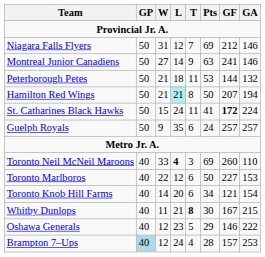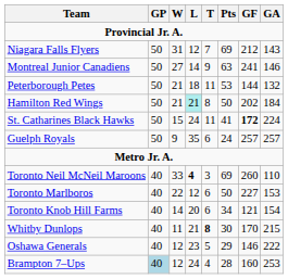 <table class="wikitable">
 <tr>
 <th>Team</th>
 <th>GP</th>
 <th>W</th>
 <th>L</th>
 <th>T</th>
 <th>Pts</th>
 <th>GF</th>
 <th>GA</th>
 </tr>
 <tr>
 <td colspan="8" align="center"><strong>Provincial Jr. A.</strong></td>
 </tr>
 <tr>
 <td><a href='#'>Niagara Falls Flyers</a></td>
 <td>50</td>
 <td>31</td>
 <td>12</td>
 <td>7</td>
 <td>69</td>
 <td>212</td>
-<td>146</td>
+<td>143</td>
 </tr>
 <tr>
 <td><a href='#'>Montreal Junior Canadiens</a></td>
 <td>50</td>
 <td>27</td>
 <td>14</td>
 <td>9</td>
 <td>63</td>
 <td>241</td>
 <td>146</td>
 </tr>
 <tr>
 <td><a href='#'>Peterborough Petes</a></td>
 <td>50</td>
 <td>21</td>
 <td>18</td>
 <td>11</td>
 <td>53</td>
 <td>144</td>
 <td>132</td>
 </tr>
 <tr>
 <td><a href='#'>Hamilton Red Wings</a></td>
 <td>50</td>
 <td>21</td>
 <td style="background: paleturquoise;">21</td>
 <td>8</td>
 <td>50</td>
-<td>207</td>
-<td>194</td>
+<td>202</td>
+<td>184</td>
 </tr>
 <tr>
 <td><a href='#'>St. Catharines Black Hawks</a></td>
 <td>50</td>
 <td>15</td>
 <td>24</td>
 <td>11</td>
 <td>41</td>
 <td><strong>172</strong></td>
 <td>224</td>
 </tr>
 <tr>
 <td><a href='#'>Guelph Royals</a></td>
 <td>50</td>
 <td>9</td>
 <td>35</td>
 <td>6</td>
 <td>24</td>
 <td>257</td>
 <td>257</td>
 </tr>
 <tr>
 <td colspan="8" align="center"><strong>Metro Jr. A.</strong></td>
 </tr>
 <tr>
 <td><a href='#'>Toronto Neil McNeil Maroons</a></td>
 <td>40</td>
 <td>33</td>
 <td><strong>4</strong></td>
 <td>3</td>
 <td>69</td>
 <td>260</td>
 <td>110</td>
 </tr>
 <tr>
 <td><a href='#'>Toronto Marlboros</a></td>
 <td>40</td>
 <td>22</td>
 <td>12</td>
 <td>6</td>
 <td>50</td>
 <td>227</td>
 <td>153</td>
 </tr>
 <tr>
 <td><a href='#'>Toronto Knob Hill Farms</a></td>
 <td>40</td>
 <td>14</td>
 <td>20</td>
 <td>6</td>
 <td>34</td>
 <td>121</td>
 <td>154</td>
 </tr>
 <tr>
 <td><a href='#'>Whitby Dunlops</a></td>
 <td>40</td>
 <td>11</td>
 <td>21</td>
 <td><strong>8</strong></td>
 <td>30</td>
-<td>167</td>
+<td>170</td>
 <td>215</td>
 </tr>
 <tr>
 <td><a href='#'>Oshawa Generals</a></td>
 <td>40</td>
 <td>12</td>
 <td>23</td>
 <td>5</td>
 <td>29</td>
 <td>146</td>
 <td>222</td>
 </tr>
 <tr>
 <td><a href='#'>Brampton 7–Ups</a></td>
 <td style="background: lightblue;">40</td>
 <td>12</td>
 <td>24</td>
 <td>4</td>
 <td>28</td>
-<td>157</td>
+<td>160</td>
 <td>253</td>
 </tr>
 </table>
